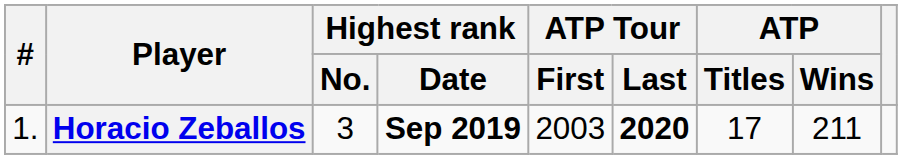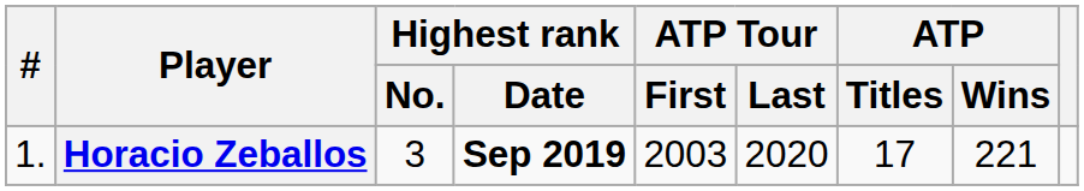 <table class="wikitable plainrowheaders" style=text-align:center>
 <tr>
 <th rowspan="2">#</th>
 <th rowspan="2">Player</th>
 <th colspan="2">Highest rank</th>
 <th colspan="2">ATP Tour</th>
 <th colspan="2">ATP</th>
 <th rowspan="2"></th>
 </tr>
 <tr>
 <th>No.</th>
 <th>Date</th>
 <th>First</th>
 <th>Last</th>
 <th>Titles</th>
 <th>Wins</th>
 </tr>
 <tr>
 <td>1.</td>
 <th scope="row" align="left"><a href='#'>Horacio Zeballos</a></th>
 <td>3</td>
 <td><strong>Sep 2019</strong></td>
 <td>2003</td>
-<td><strong>2020</strong></td>
+<td>2020</td>
 <td>17</td>
-<td>211</td>
+<td>221</td>
 <td></td>
 </tr>
 </table>
